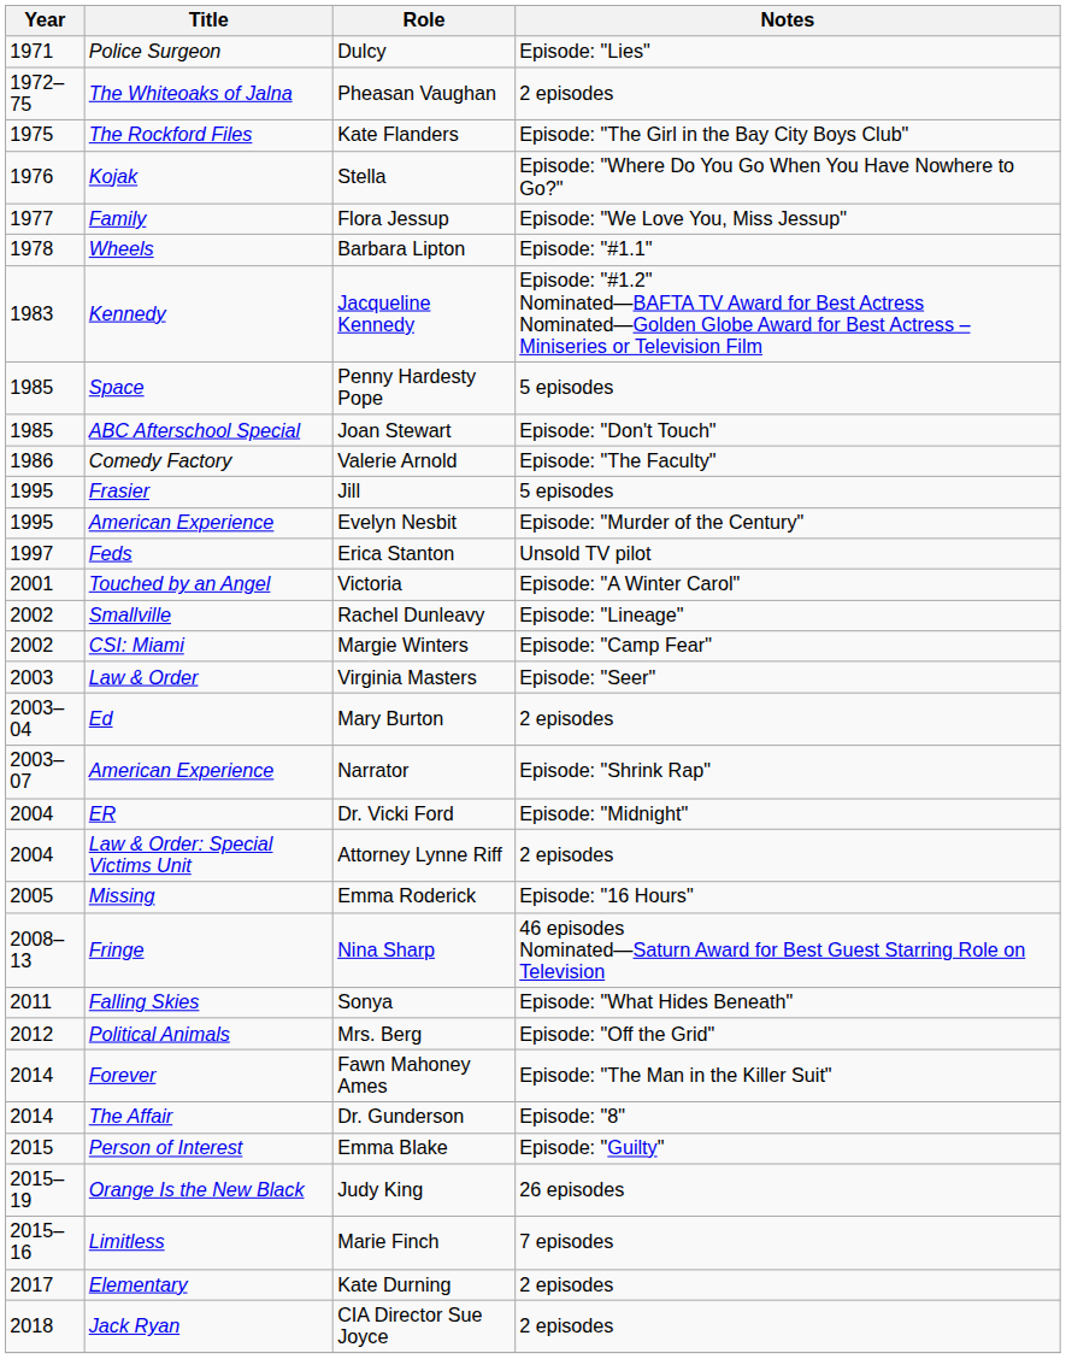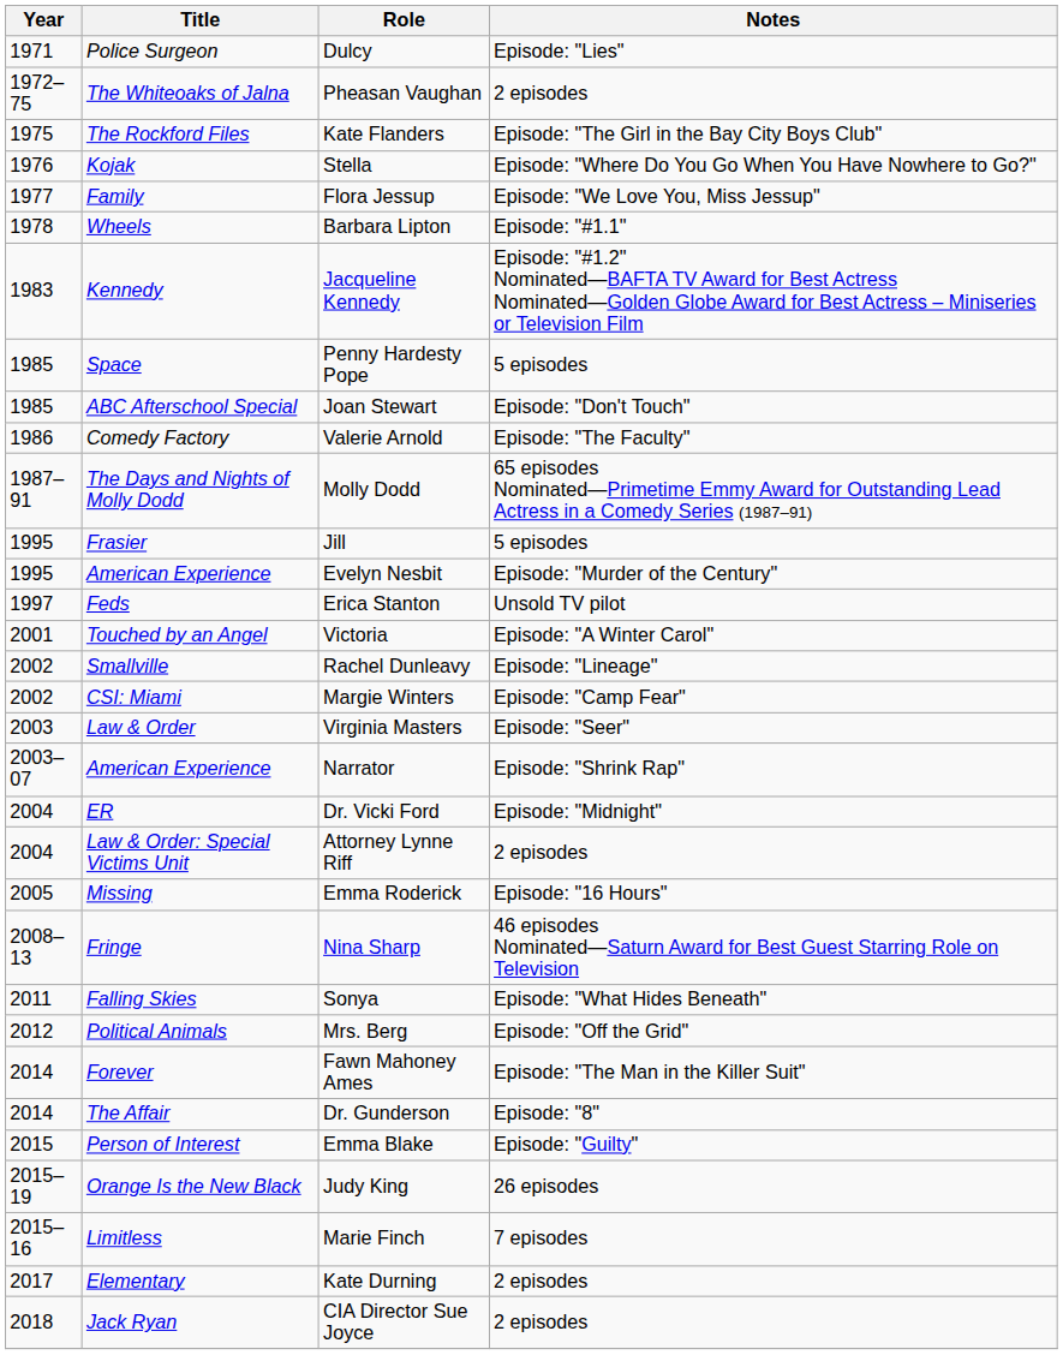 <table class="wikitable">
 <tr>
 <th>Year</th>
 <th>Title</th>
 <th>Role</th>
 <th>Notes</th>
 </tr>
 <tr>
 <td>1971</td>
 <td><em>Police Surgeon</em></td>
 <td>Dulcy</td>
 <td>Episode: "Lies"</td>
 </tr>
 <tr>
 <td>1972–75</td>
 <td><em><a href='#'>The Whiteoaks of Jalna</a></em></td>
 <td>Pheasan Vaughan</td>
 <td>2 episodes</td>
 </tr>
 <tr>
 <td>1975</td>
 <td><em><a href='#'>The Rockford Files</a></em></td>
 <td>Kate Flanders</td>
 <td>Episode: "The Girl in the Bay City Boys Club"</td>
 </tr>
 <tr>
 <td>1976</td>
 <td><em><a href='#'>Kojak</a></em></td>
 <td>Stella</td>
 <td>Episode: "Where Do You Go When You Have Nowhere to Go?"</td>
 </tr>
 <tr>
 <td>1977</td>
 <td><em><a href='#'>Family</a></em></td>
 <td>Flora Jessup</td>
 <td>Episode: "We Love You, Miss Jessup"</td>
 </tr>
 <tr>
 <td>1978</td>
 <td><em><a href='#'>Wheels</a></em></td>
 <td>Barbara Lipton</td>
 <td>Episode: "#1.1"</td>
 </tr>
 <tr>
 <td>1983</td>
 <td><em><a href='#'>Kennedy</a></em></td>
 <td><a href='#'>Jacqueline Kennedy</a></td>
 <td>Episode: "#1.2"<br>Nominated—<a href='#'>BAFTA TV Award for Best Actress</a><br>Nominated—<a href='#'>Golden Globe Award for Best Actress – Miniseries or Television Film</a></td>
 </tr>
 <tr>
 <td>1985</td>
 <td><em><a href='#'>Space</a></em></td>
 <td>Penny Hardesty Pope</td>
 <td>5 episodes</td>
 </tr>
 <tr>
 <td>1985</td>
 <td><em><a href='#'>ABC Afterschool Special</a></em></td>
 <td>Joan Stewart</td>
 <td>Episode: "Don't Touch"</td>
 </tr>
 <tr>
 <td>1986</td>
 <td><em>Comedy Factory</em></td>
 <td>Valerie Arnold</td>
 <td>Episode: "The Faculty"</td>
 </tr>
 <tr>
+<td>1987–91</td>
+<td><em><a href='#'>The Days and Nights of Molly Dodd</a></em></td>
+<td>Molly Dodd</td>
+<td>65 episodes<br>Nominated—<a href='#'>Primetime Emmy Award for Outstanding Lead Actress in a Comedy Series</a> <small>(1987–91)</small></td>
+</tr>
+<tr>
 <td>1995</td>
 <td><em><a href='#'>Frasier</a></em></td>
 <td>Jill</td>
 <td>5 episodes</td>
 </tr>
 <tr>
 <td>1995</td>
 <td><em><a href='#'>American Experience</a></em></td>
 <td>Evelyn Nesbit</td>
 <td>Episode: "Murder of the Century"</td>
 </tr>
 <tr>
 <td>1997</td>
 <td><em><a href='#'>Feds</a></em></td>
 <td>Erica Stanton</td>
 <td>Unsold TV pilot</td>
 </tr>
 <tr>
 <td>2001</td>
 <td><em><a href='#'>Touched by an Angel</a></em></td>
 <td>Victoria</td>
 <td>Episode: "A Winter Carol"</td>
 </tr>
 <tr>
 <td>2002</td>
 <td><em><a href='#'>Smallville</a></em></td>
 <td>Rachel Dunleavy</td>
 <td>Episode: "Lineage"</td>
 </tr>
 <tr>
 <td>2002</td>
 <td><em><a href='#'>CSI: Miami</a></em></td>
 <td>Margie Winters</td>
 <td>Episode: "Camp Fear"</td>
 </tr>
 <tr>
 <td>2003</td>
 <td><em><a href='#'>Law & Order</a></em></td>
 <td>Virginia Masters</td>
 <td>Episode: "Seer"</td>
-</tr>
-<tr>
-<td>2003–04</td>
-<td><em><a href='#'>Ed</a></em></td>
-<td>Mary Burton</td>
-<td>2 episodes</td>
 </tr>
 <tr>
 <td>2003–07</td>
 <td><em><a href='#'>American Experience</a></em></td>
 <td>Narrator</td>
 <td>Episode: "Shrink Rap"</td>
 </tr>
 <tr>
 <td>2004</td>
 <td><em><a href='#'>ER</a></em></td>
 <td>Dr. Vicki Ford</td>
 <td>Episode: "Midnight"</td>
 </tr>
 <tr>
 <td>2004</td>
 <td><em><a href='#'>Law & Order: Special Victims Unit</a></em></td>
 <td>Attorney Lynne Riff</td>
 <td>2 episodes</td>
 </tr>
 <tr>
 <td>2005</td>
 <td><em><a href='#'>Missing</a></em></td>
 <td>Emma Roderick</td>
 <td>Episode: "16 Hours"</td>
 </tr>
 <tr>
 <td>2008–13</td>
 <td><em><a href='#'>Fringe</a></em></td>
 <td><a href='#'>Nina Sharp</a></td>
 <td>46 episodes<br>Nominated—<a href='#'>Saturn Award for Best Guest Starring Role on Television</a></td>
 </tr>
 <tr>
 <td>2011</td>
 <td><em><a href='#'>Falling Skies</a></em></td>
 <td>Sonya</td>
 <td>Episode: "What Hides Beneath"</td>
 </tr>
 <tr>
 <td>2012</td>
 <td><em><a href='#'>Political Animals</a></em></td>
 <td>Mrs. Berg</td>
 <td>Episode: "Off the Grid"</td>
 </tr>
 <tr>
 <td>2014</td>
 <td><em><a href='#'>Forever</a></em></td>
 <td>Fawn Mahoney Ames</td>
 <td>Episode: "The Man in the Killer Suit"</td>
 </tr>
 <tr>
 <td>2014</td>
 <td><em><a href='#'>The Affair</a></em></td>
 <td>Dr. Gunderson</td>
 <td>Episode: "8"</td>
 </tr>
 <tr>
 <td>2015</td>
 <td><em><a href='#'>Person of Interest</a></em></td>
 <td>Emma Blake</td>
 <td>Episode: "<a href='#'>Guilty</a>"</td>
 </tr>
 <tr>
 <td>2015–19</td>
 <td><em><a href='#'>Orange Is the New Black</a></em></td>
 <td>Judy King</td>
 <td>26 episodes</td>
 </tr>
 <tr>
 <td>2015–16</td>
 <td><em><a href='#'>Limitless</a></em></td>
 <td>Marie Finch</td>
 <td>7 episodes</td>
 </tr>
 <tr>
 <td>2017</td>
 <td><em><a href='#'>Elementary</a></em></td>
 <td>Kate Durning</td>
 <td>2 episodes</td>
 </tr>
 <tr>
 <td>2018</td>
 <td><em><a href='#'>Jack Ryan</a></em></td>
 <td>CIA Director Sue Joyce</td>
 <td>2 episodes</td>
 </tr>
 <tr>
 </tr>
 </table>
